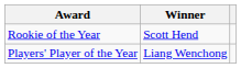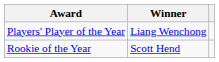 <table class="wikitable">
 <tr>
 <th>Award</th>
 <th>Winner</th>
 <th></th>
 </tr>
 <tr>
+<td><a href='#'>Players' Player of the Year</a></td>
+<td> <a href='#'>Liang Wenchong</a></td>
+<td></td>
+</tr>
+<tr>
 <td><a href='#'>Rookie of the Year</a></td>
 <td> <a href='#'>Scott Hend</a></td>
 <td></td>
 </tr>
-<tr>
-<td><a href='#'>Players' Player of the Year</a></td>
-<td> <a href='#'>Liang Wenchong</a></td>
-<td></td>
-</tr>
 </table>
